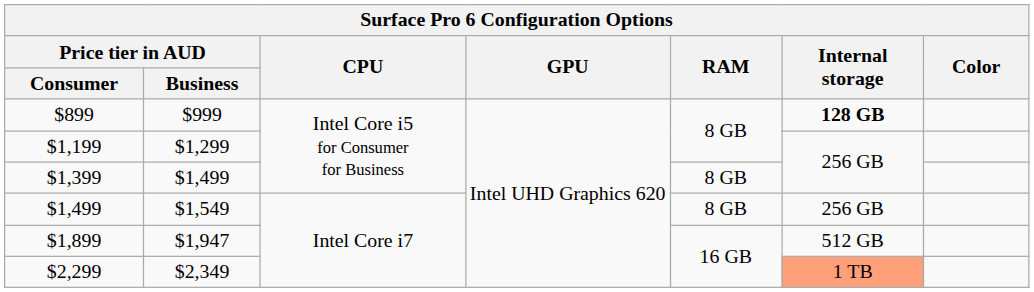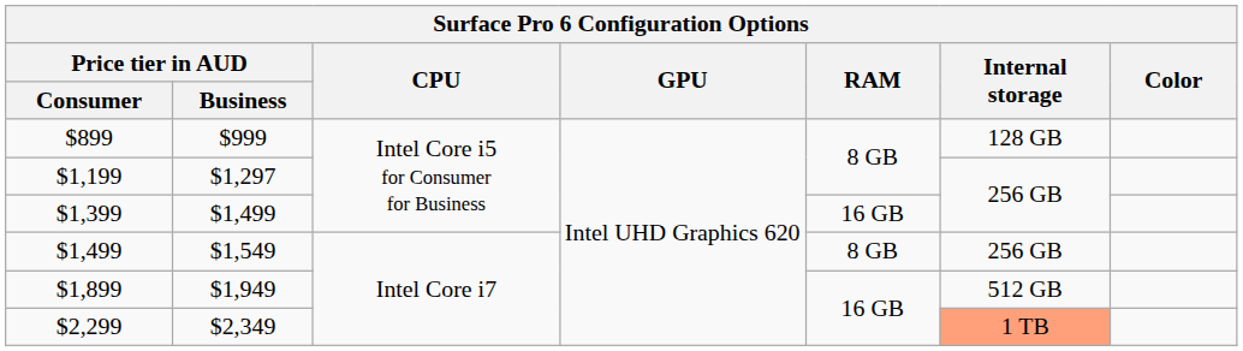 <table class="wikitable sortable" style="text-align:center;" align="center" text-align="center">
 <tr>
 <th colspan="7">Surface Pro 6 Configuration Options </th>
 </tr>
 <tr>
 <th colspan="2" scope="col" width="25%">Price tier in AUD</th>
 <th rowspan="2" scope="col" width="20%">CPU</th>
 <th rowspan="2" scope="col" width="20%">GPU</th>
 <th rowspan="2">RAM</th>
 <th rowspan="2" scope="col">Internal<br>storage</th>
 <th rowspan="2" scope="col">Color</th>
 </tr>
 <tr>
 <th>Consumer</th>
 <th>Business</th>
 </tr>
 <tr>
 <td>$899</td>
 <td>$999</td>
 <td rowspan="3">Intel Core i5<br> <small>for Consumer</small><br> <small>for Business</small></td>
 <td rowspan="6">Intel UHD Graphics 620</td>
 <td rowspan="2">8 GB</td>
-<td><strong>128 GB</strong></td>
+<td>128 GB</td>
 <td align="left"></td>
 </tr>
 <tr>
 <td>$1,199</td>
-<td>$1,299</td>
+<td>$1,297</td>
 <td rowspan="2">256 GB</td>
 <td align="left">  </td>
 </tr>
 <tr>
 <td>$1,399</td>
 <td>$1,499</td>
-<td>8 GB</td>
+<td>16 GB</td>
 <td align="left"></td>
 </tr>
 <tr>
 <td>$1,499</td>
 <td>$1,549</td>
 <td rowspan="3">Intel Core i7<br></td>
 <td>8 GB</td>
 <td>256 GB</td>
 <td align="left">  </td>
 </tr>
 <tr>
 <td>$1,899</td>
-<td>$1,947</td>
+<td>$1,949</td>
 <td rowspan="2">16 GB</td>
 <td>512 GB</td>
 <td align="left">  </td>
 </tr>
 <tr>
 <td>$2,299</td>
 <td>$2,349</td>
 <td style="background: lightsalmon;">1 TB</td>
 <td align="left"></td>
 </tr>
 </table>
